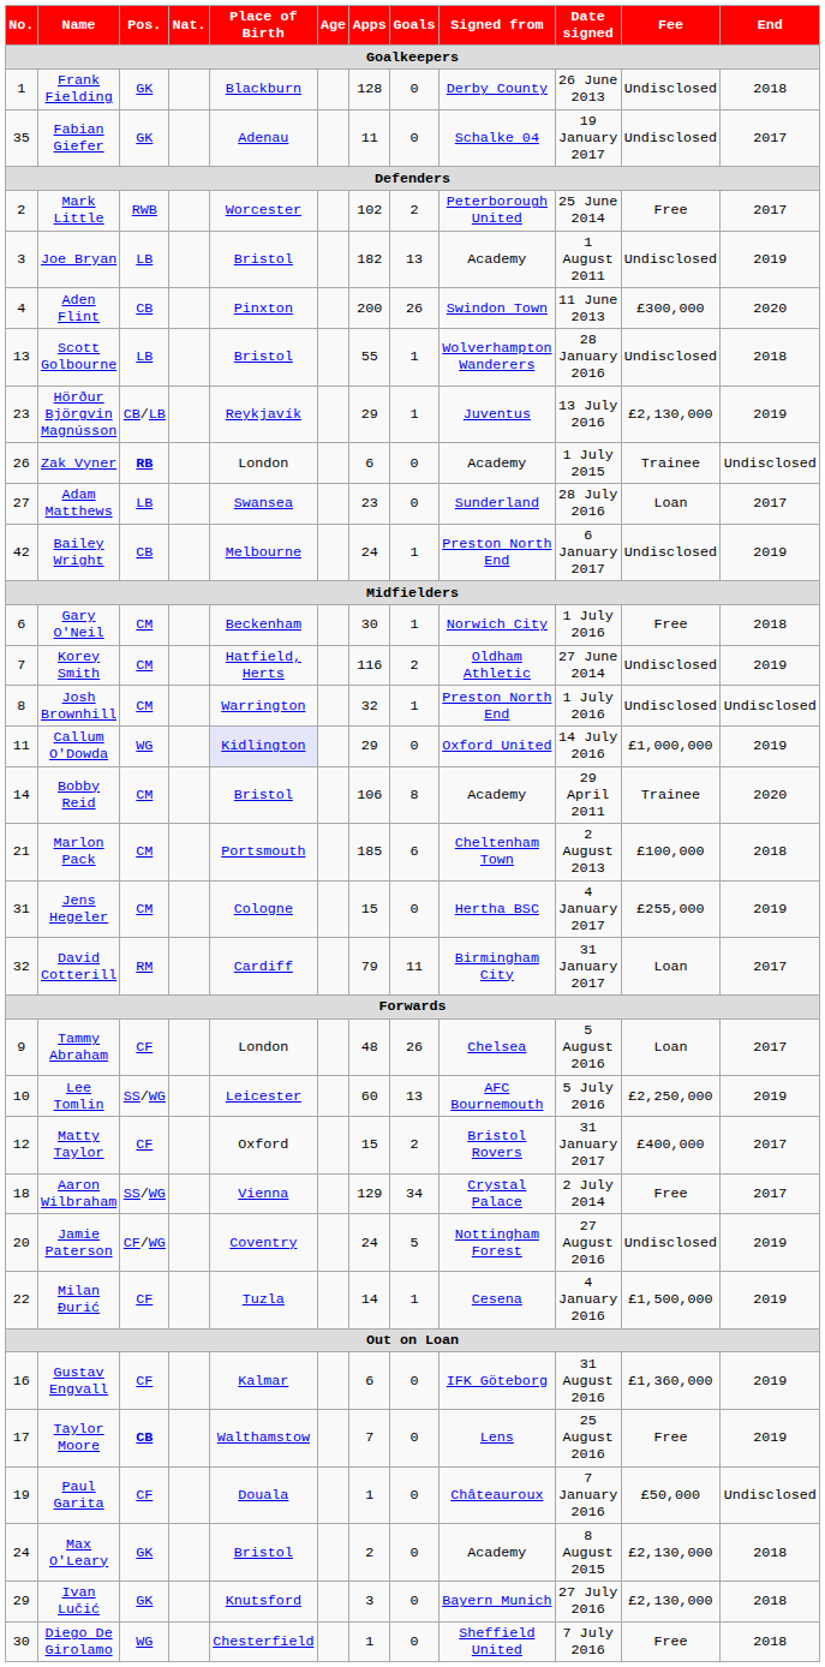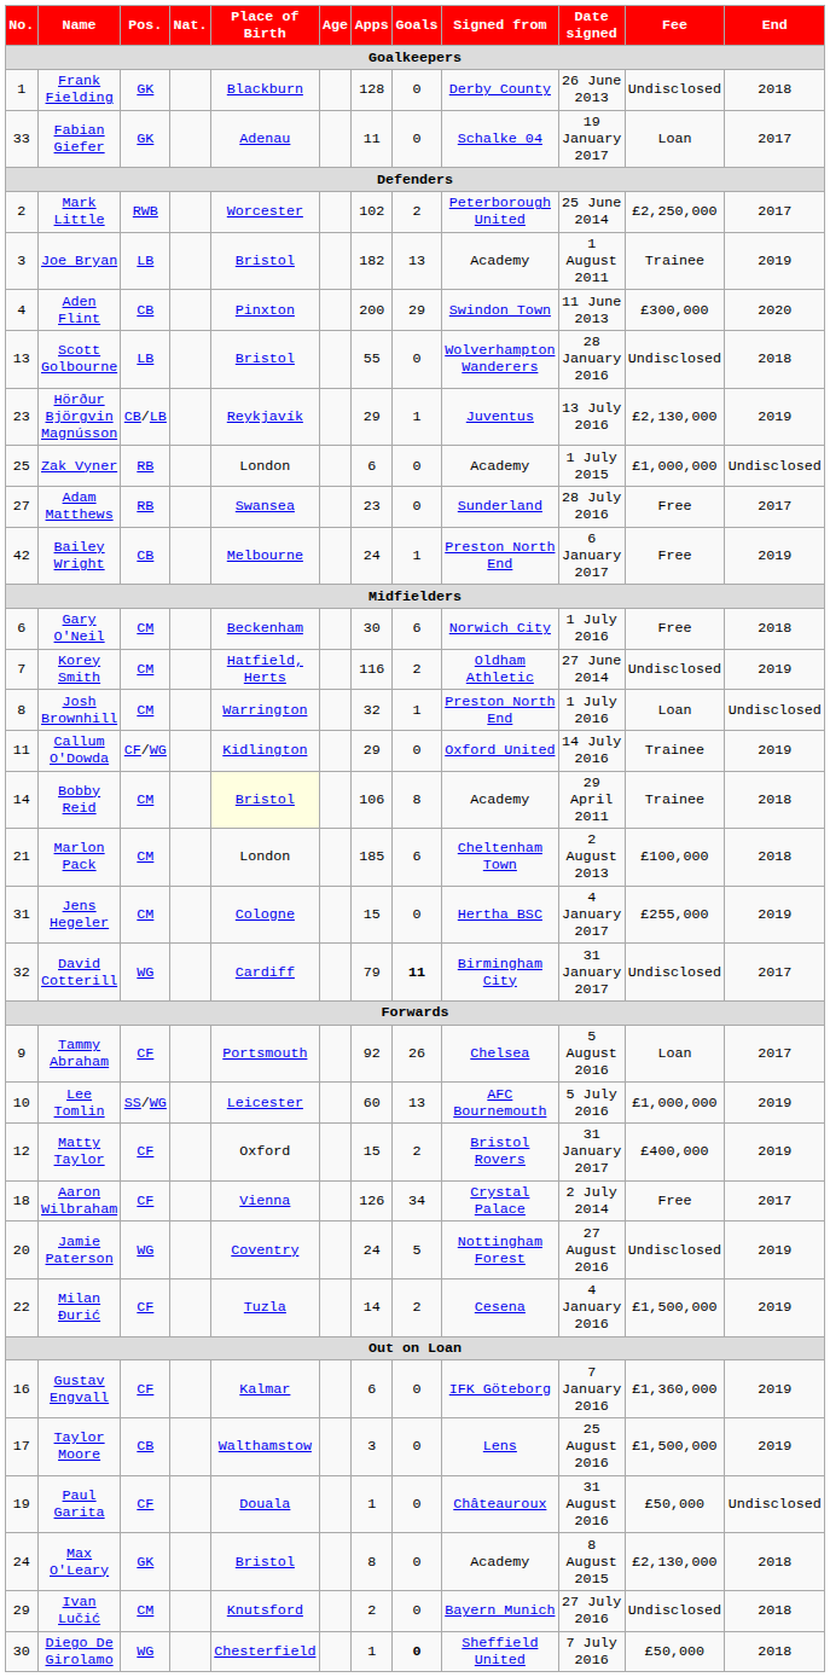 <table class="wikitable" style="text-align:center; font-size:90%; width:100%;">
 <tr>
 <th style="background:#f00; color:white; text-align:center;">No.</th>
 <th style="background:#f00; color:white; text-align:center;">Name</th>
 <th style="background:#f00; color:white; text-align:center;">Pos.</th>
 <th style="background:#f00; color:white; text-align:center;">Nat.</th>
 <th style="background:#f00; color:white; text-align:center;">Place of Birth</th>
 <th style="background:#f00; color:white; text-align:center;">Age</th>
 <th style="background:#f00; color:white; text-align:center;">Apps</th>
 <th style="background:#f00; color:white; text-align:center;">Goals</th>
 <th style="background:#f00; color:white; text-align:center;">Signed from</th>
 <th style="background:#f00; color:white; text-align:center;">Date signed</th>
 <th style="background:#f00; color:white; text-align:center;">Fee</th>
 <th style="background:#f00; color:white; text-align:center;">End</th>
 </tr>
 <tr>
 <th colspan="14" style="background:#dcdcdc; text-align:center;">Goalkeepers</th>
 </tr>
 <tr>
 <td>1</td>
 <td><a href='#'>Frank Fielding</a></td>
 <td><a href='#'>GK</a></td>
 <td></td>
 <td><a href='#'>Blackburn</a></td>
 <td></td>
 <td>128</td>
 <td>0</td>
 <td><a href='#'>Derby County</a></td>
 <td>26 June 2013</td>
 <td>Undisclosed</td>
 <td>2018</td>
 </tr>
 <tr>
-<td>35</td>
+<td>33</td>
 <td><a href='#'>Fabian Giefer</a></td>
 <td><a href='#'>GK</a></td>
 <td></td>
 <td><a href='#'>Adenau</a></td>
 <td></td>
 <td>11</td>
 <td>0</td>
 <td><a href='#'>Schalke 04</a></td>
 <td>19 January 2017</td>
-<td>Undisclosed</td>
+<td>Loan</td>
 <td>2017</td>
 </tr>
 <tr>
 <th colspan="14" style="background:#dcdcdc; text-align:center;">Defenders</th>
 </tr>
 <tr>
 <td>2</td>
 <td><a href='#'>Mark Little</a></td>
 <td><a href='#'>RWB</a></td>
 <td></td>
 <td><a href='#'>Worcester</a></td>
 <td></td>
 <td>102</td>
 <td>2</td>
 <td><a href='#'>Peterborough United</a></td>
 <td>25 June 2014</td>
-<td>Free</td>
+<td>£2,250,000</td>
 <td>2017</td>
 </tr>
 <tr>
 <td>3</td>
 <td><a href='#'>Joe Bryan</a></td>
 <td><a href='#'>LB</a></td>
 <td></td>
 <td><a href='#'>Bristol</a></td>
 <td></td>
 <td>182</td>
 <td>13</td>
 <td>Academy</td>
 <td>1 August 2011</td>
-<td>Undisclosed</td>
+<td>Trainee</td>
 <td>2019</td>
 </tr>
 <tr>
 <td>4</td>
 <td><a href='#'>Aden Flint</a></td>
 <td><a href='#'>CB</a></td>
 <td></td>
 <td><a href='#'>Pinxton</a></td>
 <td></td>
 <td>200</td>
-<td>26</td>
+<td>29</td>
 <td><a href='#'>Swindon Town</a></td>
 <td>11 June 2013</td>
 <td>£300,000</td>
 <td>2020</td>
 </tr>
 <tr>
 <td>13</td>
 <td><a href='#'>Scott Golbourne</a></td>
 <td><a href='#'>LB</a></td>
 <td></td>
 <td><a href='#'>Bristol</a></td>
 <td></td>
 <td>55</td>
-<td>1</td>
+<td>0</td>
 <td><a href='#'>Wolverhampton Wanderers</a></td>
 <td>28 January 2016</td>
 <td>Undisclosed</td>
 <td>2018</td>
 </tr>
 <tr>
 <td>23</td>
 <td><a href='#'>Hörður Björgvin Magnússon</a></td>
 <td><a href='#'>CB</a>/<a href='#'>LB</a></td>
 <td></td>
 <td><a href='#'>Reykjavík</a></td>
 <td></td>
 <td>29</td>
 <td>1</td>
 <td><a href='#'>Juventus</a></td>
 <td>13 July 2016</td>
 <td>£2,130,000</td>
 <td>2019</td>
 </tr>
 <tr>
-<td>26</td>
+<td>25</td>
 <td><a href='#'>Zak Vyner</a></td>
-<td><strong><a href='#'>RB</a></strong></td>
+<td><a href='#'>RB</a></td>
 <td></td>
 <td>London</td>
 <td></td>
 <td>6</td>
 <td>0</td>
 <td>Academy</td>
 <td>1 July 2015</td>
-<td>Trainee</td>
+<td>£1,000,000</td>
 <td>Undisclosed</td>
 </tr>
 <tr>
 <td>27</td>
 <td><a href='#'>Adam Matthews</a></td>
-<td><a href='#'>LB</a></td>
+<td><a href='#'>RB</a></td>
 <td></td>
 <td><a href='#'>Swansea</a></td>
 <td></td>
 <td>23</td>
 <td>0</td>
 <td><a href='#'>Sunderland</a></td>
 <td>28 July 2016</td>
-<td>Loan</td>
+<td>Free</td>
 <td>2017</td>
 </tr>
 <tr>
 <td>42</td>
 <td><a href='#'>Bailey Wright</a></td>
 <td><a href='#'>CB</a></td>
 <td></td>
 <td><a href='#'>Melbourne</a></td>
 <td></td>
 <td>24</td>
 <td>1</td>
 <td><a href='#'>Preston North End</a></td>
 <td>6 January 2017</td>
-<td>Undisclosed</td>
+<td>Free</td>
 <td>2019</td>
 </tr>
 <tr>
 <th colspan="14" style="background:#dcdcdc; text-align:center;">Midfielders</th>
 </tr>
 <tr>
 <td>6</td>
 <td><a href='#'>Gary O'Neil</a></td>
 <td><a href='#'>CM</a></td>
 <td></td>
 <td><a href='#'>Beckenham</a></td>
 <td></td>
 <td>30</td>
-<td>1</td>
+<td>6</td>
 <td><a href='#'>Norwich City</a></td>
 <td>1 July 2016</td>
 <td>Free</td>
 <td>2018</td>
 </tr>
 <tr>
 <td>7</td>
 <td><a href='#'>Korey Smith</a></td>
 <td><a href='#'>CM</a></td>
 <td></td>
 <td><a href='#'>Hatfield, Herts</a></td>
 <td></td>
 <td>116</td>
 <td>2</td>
 <td><a href='#'>Oldham Athletic</a></td>
 <td>27 June 2014</td>
 <td>Undisclosed</td>
 <td>2019</td>
 </tr>
 <tr>
 <td>8</td>
 <td><a href='#'>Josh Brownhill</a></td>
 <td><a href='#'>CM</a></td>
 <td></td>
 <td><a href='#'>Warrington</a></td>
 <td></td>
 <td>32</td>
 <td>1</td>
 <td><a href='#'>Preston North End</a></td>
 <td>1 July 2016</td>
-<td>Undisclosed</td>
+<td>Loan</td>
 <td>Undisclosed</td>
 </tr>
 <tr>
 <td>11</td>
 <td><a href='#'>Callum O'Dowda</a></td>
-<td><a href='#'>WG</a></td>
+<td><a href='#'>CF</a>/<a href='#'>WG</a></td>
 <td></td>
-<td style="background: lavender;"><a href='#'>Kidlington</a></td>
+<td><a href='#'>Kidlington</a></td>
 <td></td>
 <td>29</td>
 <td>0</td>
 <td><a href='#'>Oxford United</a></td>
 <td>14 July 2016</td>
-<td>£1,000,000</td>
+<td>Trainee</td>
 <td>2019</td>
 </tr>
 <tr>
 <td>14</td>
 <td><a href='#'>Bobby Reid</a></td>
 <td><a href='#'>CM</a></td>
 <td></td>
-<td><a href='#'>Bristol</a></td>
+<td style="background: lightyellow;"><a href='#'>Bristol</a></td>
 <td></td>
 <td>106</td>
 <td>8</td>
 <td>Academy</td>
 <td>29 April 2011</td>
 <td>Trainee</td>
-<td>2020</td>
+<td>2018</td>
 </tr>
 <tr>
 <td>21</td>
 <td><a href='#'>Marlon Pack</a></td>
 <td><a href='#'>CM</a></td>
 <td></td>
-<td><a href='#'>Portsmouth</a></td>
+<td>London</td>
 <td></td>
 <td>185</td>
 <td>6</td>
 <td><a href='#'>Cheltenham Town</a></td>
 <td>2 August 2013</td>
 <td>£100,000</td>
 <td>2018</td>
 </tr>
 <tr>
 <td>31</td>
 <td><a href='#'>Jens Hegeler</a></td>
 <td><a href='#'>CM</a></td>
 <td></td>
 <td><a href='#'>Cologne</a></td>
 <td></td>
 <td>15</td>
 <td>0</td>
 <td><a href='#'>Hertha BSC</a></td>
 <td>4 January 2017</td>
 <td>£255,000</td>
 <td>2019</td>
 </tr>
 <tr>
 <td>32</td>
 <td><a href='#'>David Cotterill</a></td>
-<td><a href='#'>RM</a></td>
+<td><a href='#'>WG</a></td>
 <td></td>
 <td><a href='#'>Cardiff</a></td>
 <td></td>
 <td>79</td>
-<td>11</td>
+<td><strong>11</strong></td>
 <td><a href='#'>Birmingham City</a></td>
 <td>31 January 2017</td>
-<td>Loan</td>
+<td>Undisclosed</td>
 <td>2017</td>
 </tr>
 <tr>
 <th colspan="14" style="background:#dcdcdc; text-align:center;">Forwards</th>
 </tr>
 <tr>
 <td>9</td>
 <td><a href='#'>Tammy Abraham</a></td>
 <td><a href='#'>CF</a></td>
 <td></td>
-<td>London</td>
+<td><a href='#'>Portsmouth</a></td>
 <td></td>
-<td>48</td>
+<td>92</td>
 <td>26</td>
 <td><a href='#'>Chelsea</a></td>
 <td>5 August 2016</td>
 <td>Loan</td>
 <td>2017</td>
 </tr>
 <tr>
 <td>10</td>
 <td><a href='#'>Lee Tomlin</a></td>
 <td><a href='#'>SS</a>/<a href='#'>WG</a></td>
 <td></td>
 <td><a href='#'>Leicester</a></td>
 <td></td>
 <td>60</td>
 <td>13</td>
 <td><a href='#'>AFC Bournemouth</a></td>
 <td>5 July 2016</td>
-<td>£2,250,000</td>
+<td>£1,000,000</td>
 <td>2019</td>
 </tr>
 <tr>
 <td>12</td>
 <td><a href='#'>Matty Taylor</a></td>
 <td><a href='#'>CF</a></td>
 <td></td>
 <td>Oxford</td>
 <td></td>
 <td>15</td>
 <td>2</td>
 <td><a href='#'>Bristol Rovers</a></td>
 <td>31 January 2017</td>
 <td>£400,000</td>
-<td>2017</td>
+<td>2019</td>
 </tr>
 <tr>
 <td>18</td>
 <td><a href='#'>Aaron Wilbraham</a></td>
-<td><a href='#'>SS</a>/<a href='#'>WG</a></td>
+<td><a href='#'>CF</a></td>
 <td></td>
 <td><a href='#'>Vienna</a></td>
 <td></td>
-<td>129</td>
+<td>126</td>
 <td>34</td>
 <td><a href='#'>Crystal Palace</a></td>
 <td>2 July 2014</td>
 <td>Free</td>
 <td>2017</td>
 </tr>
 <tr>
 <td>20</td>
 <td><a href='#'>Jamie Paterson</a></td>
-<td><a href='#'>CF</a>/<a href='#'>WG</a></td>
+<td><a href='#'>WG</a></td>
 <td></td>
 <td><a href='#'>Coventry</a></td>
 <td></td>
 <td>24</td>
 <td>5</td>
 <td><a href='#'>Nottingham Forest</a></td>
 <td>27 August 2016</td>
 <td>Undisclosed</td>
 <td>2019</td>
 </tr>
 <tr>
 <td>22</td>
 <td><a href='#'>Milan Đurić</a></td>
 <td><a href='#'>CF</a></td>
 <td></td>
 <td><a href='#'>Tuzla</a></td>
 <td></td>
 <td>14</td>
-<td>1</td>
+<td>2</td>
 <td><a href='#'>Cesena</a></td>
 <td>4 January 2016</td>
 <td>£1,500,000</td>
 <td>2019</td>
 </tr>
 <tr>
 <th colspan="14" style="background:#dcdcdc; text-align:center;">Out on Loan</th>
 </tr>
 <tr>
 <td>16</td>
 <td><a href='#'>Gustav Engvall</a></td>
 <td><a href='#'>CF</a></td>
 <td></td>
 <td><a href='#'>Kalmar</a></td>
 <td></td>
 <td>6</td>
 <td>0</td>
 <td><a href='#'>IFK Göteborg</a></td>
-<td>31 August 2016</td>
+<td>7 January 2016</td>
 <td>£1,360,000</td>
 <td>2019</td>
 </tr>
 <tr>
 <td>17</td>
 <td><a href='#'>Taylor Moore</a></td>
-<td><strong><a href='#'>CB</a></strong></td>
+<td><a href='#'>CB</a></td>
 <td></td>
 <td><a href='#'>Walthamstow</a></td>
 <td></td>
-<td>7</td>
+<td>3</td>
 <td>0</td>
 <td><a href='#'>Lens</a></td>
 <td>25 August 2016</td>
-<td>Free</td>
+<td>£1,500,000</td>
 <td>2019</td>
 </tr>
 <tr>
 <td>19</td>
 <td><a href='#'>Paul Garita</a></td>
 <td><a href='#'>CF</a></td>
 <td></td>
 <td><a href='#'>Douala</a></td>
 <td></td>
 <td>1</td>
 <td>0</td>
 <td><a href='#'>Châteauroux</a></td>
-<td>7 January 2016</td>
+<td>31 August 2016</td>
 <td>£50,000</td>
 <td>Undisclosed</td>
 </tr>
 <tr>
 <td>24</td>
 <td><a href='#'>Max O'Leary</a></td>
 <td><a href='#'>GK</a></td>
 <td></td>
 <td><a href='#'>Bristol</a></td>
 <td></td>
-<td>2</td>
+<td>8</td>
 <td>0</td>
 <td>Academy</td>
 <td>8 August 2015</td>
 <td>£2,130,000</td>
 <td>2018</td>
 </tr>
 <tr>
 <td>29</td>
 <td><a href='#'>Ivan Lučić</a></td>
-<td><a href='#'>GK</a></td>
+<td><a href='#'>CM</a></td>
 <td></td>
 <td><a href='#'>Knutsford</a></td>
 <td></td>
-<td>3</td>
+<td>2</td>
 <td>0</td>
 <td><a href='#'>Bayern Munich</a></td>
 <td>27 July 2016</td>
-<td>£2,130,000</td>
+<td>Undisclosed</td>
 <td>2018</td>
 </tr>
 <tr>
 <td>30</td>
 <td><a href='#'>Diego De Girolamo</a></td>
 <td><a href='#'>WG</a></td>
 <td> </td>
 <td><a href='#'>Chesterfield</a></td>
 <td></td>
 <td>1</td>
-<td>0</td>
+<td><strong>0</strong></td>
 <td><a href='#'>Sheffield United</a></td>
 <td>7 July 2016</td>
-<td>Free</td>
+<td>£50,000</td>
 <td>2018</td>
 </tr>
 <tr>
 </tr>
 </table>
